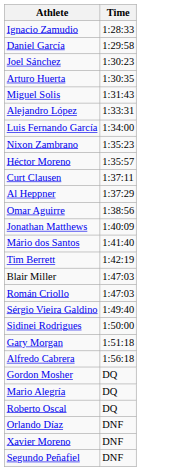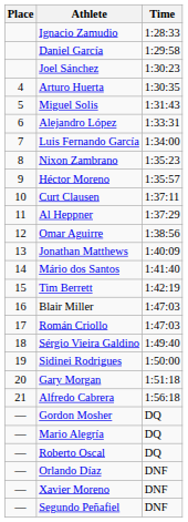 <table class=wikitable>
 <tr>
+<th>Place</th>
 <th>Athlete</th>
 <th>Time</th>
 </tr>
 <tr>
+<td align=center></td>
 <td><a href='#'>Ignacio Zamudio</a> </td>
 <td>1:28:33</td>
 </tr>
 <tr>
+<td align=center></td>
 <td><a href='#'>Daniel García</a> </td>
 <td>1:29:58</td>
 </tr>
 <tr>
+<td align=center></td>
 <td><a href='#'>Joel Sánchez</a> </td>
 <td>1:30:23</td>
 </tr>
 <tr>
+<td align=center>4</td>
 <td><a href='#'>Arturo Huerta</a> </td>
 <td>1:30:35</td>
 </tr>
 <tr>
+<td align=center>5</td>
 <td><a href='#'>Miguel Solis</a> </td>
 <td>1:31:43</td>
 </tr>
 <tr>
+<td align=center>6</td>
 <td><a href='#'>Alejandro López</a> </td>
 <td>1:33:31</td>
 </tr>
 <tr>
+<td align=center>7</td>
 <td><a href='#'>Luis Fernando García</a> </td>
 <td>1:34:00</td>
 </tr>
 <tr>
+<td align=center>8</td>
 <td><a href='#'>Nixon Zambrano</a> </td>
 <td>1:35:23</td>
 </tr>
 <tr>
+<td align=center>9</td>
 <td><a href='#'>Héctor Moreno</a> </td>
 <td>1:35:57</td>
 </tr>
 <tr>
+<td align=center>10</td>
 <td><a href='#'>Curt Clausen</a> </td>
 <td>1:37:11</td>
 </tr>
 <tr>
+<td align=center>11</td>
 <td><a href='#'>Al Heppner</a> </td>
 <td>1:37:29</td>
 </tr>
 <tr>
+<td align=center>12</td>
 <td><a href='#'>Omar Aguirre</a> </td>
 <td>1:38:56</td>
 </tr>
 <tr>
+<td align=center>13</td>
 <td><a href='#'>Jonathan Matthews</a> </td>
 <td>1:40:09</td>
 </tr>
 <tr>
+<td align=center>14</td>
 <td><a href='#'>Mário dos Santos</a> </td>
 <td>1:41:40</td>
 </tr>
 <tr>
+<td align=center>15</td>
 <td><a href='#'>Tim Berrett</a> </td>
 <td>1:42:19</td>
 </tr>
 <tr>
+<td align=center>16</td>
 <td>Blair Miller </td>
 <td>1:47:03</td>
 </tr>
 <tr>
+<td align=center>17</td>
 <td><a href='#'>Román Criollo</a> </td>
 <td>1:47:03</td>
 </tr>
 <tr>
+<td align=center>18</td>
 <td><a href='#'>Sérgio Vieira Galdino</a> </td>
 <td>1:49:40</td>
 </tr>
 <tr>
+<td align=center>19</td>
 <td><a href='#'>Sidinei Rodrigues</a> </td>
 <td>1:50:00</td>
 </tr>
 <tr>
+<td align=center>20</td>
 <td><a href='#'>Gary Morgan</a> </td>
 <td>1:51:18</td>
 </tr>
 <tr>
+<td align=center>21</td>
 <td><a href='#'>Alfredo Cabrera</a> </td>
 <td>1:56:18</td>
 </tr>
 <tr>
+<td align=center>—</td>
 <td><a href='#'>Gordon Mosher</a> </td>
 <td>DQ</td>
 </tr>
 <tr>
+<td align=center>—</td>
 <td><a href='#'>Mario Alegría</a> </td>
 <td>DQ</td>
 </tr>
 <tr>
+<td align=center>—</td>
 <td><a href='#'>Roberto Oscal</a> </td>
 <td>DQ</td>
 </tr>
 <tr>
+<td align=center>—</td>
 <td><a href='#'>Orlando Díaz</a> </td>
 <td>DNF</td>
 </tr>
 <tr>
+<td align=center>—</td>
 <td><a href='#'>Xavier Moreno</a> </td>
 <td>DNF</td>
 </tr>
 <tr>
+<td align=center>—</td>
 <td><a href='#'>Segundo Peñafiel</a> </td>
 <td>DNF</td>
 </tr>
 </table>
